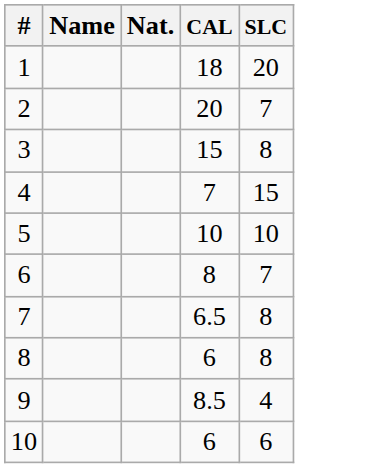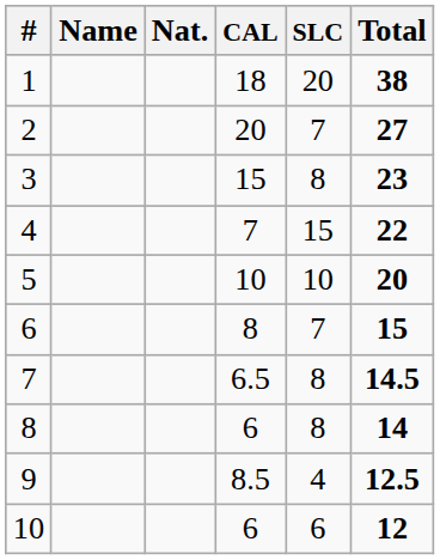 <table class="wikitable sortable" style="text-align:center;">
 <tr>
 <th>#</th>
 <th>Name</th>
 <th>Nat.</th>
 <th><small>CAL</small></th>
 <th><small>SLC</small></th>
+<th>Total</th>
 </tr>
 <tr>
 <td>1</td>
 <td align=left></td>
 <td></td>
 <td>18</td>
 <td>20</td>
+<td><strong>38</strong></td>
 </tr>
 <tr>
 <td>2</td>
 <td align=left></td>
 <td></td>
 <td>20</td>
 <td>7</td>
+<td><strong>27</strong></td>
 </tr>
 <tr>
 <td>3</td>
 <td align=left></td>
 <td></td>
 <td>15</td>
 <td>8</td>
+<td><strong>23</strong></td>
 </tr>
 <tr>
 <td>4</td>
 <td align=left></td>
 <td></td>
 <td>7</td>
 <td>15</td>
+<td><strong>22</strong></td>
 </tr>
 <tr>
 <td>5</td>
 <td align=left></td>
 <td></td>
 <td>10</td>
 <td>10</td>
+<td><strong>20</strong></td>
 </tr>
 <tr>
 <td>6</td>
 <td align=left></td>
 <td></td>
 <td>8</td>
 <td>7</td>
+<td><strong>15</strong></td>
 </tr>
 <tr>
 <td>7</td>
 <td align=left></td>
 <td></td>
 <td>6.5</td>
 <td>8</td>
+<td><strong>14.5 </strong></td>
 </tr>
 <tr>
 <td>8</td>
 <td align=left></td>
 <td></td>
 <td>6</td>
 <td>8</td>
+<td><strong>14</strong></td>
 </tr>
 <tr>
 <td>9</td>
 <td align=left></td>
 <td></td>
 <td>8.5</td>
 <td>4</td>
+<td><strong>12.5 </strong></td>
 </tr>
 <tr>
 <td>10</td>
 <td align=left></td>
 <td></td>
 <td>6</td>
 <td>6</td>
+<td><strong>12</strong></td>
 </tr>
 </table>
